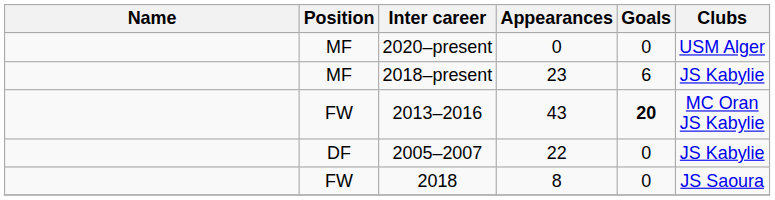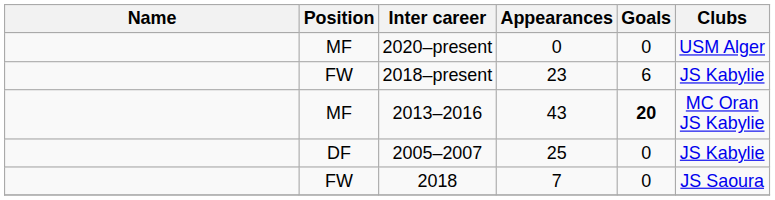 <table class="wikitable sortable" style="text-align: center;">
 <tr>
 <th style="width:16em">Name</th>
 <th>Position</th>
 <th>Inter career</th>
 <th>Appearances</th>
 <th>Goals</th>
 <th>Clubs</th>
 </tr>
 <tr>
 <td align="left"></td>
 <td>MF</td>
 <td>2020–present</td>
 <td>0</td>
 <td>0</td>
 <td><a href='#'>USM Alger</a></td>
 </tr>
 <tr>
 <td align="left"></td>
-<td>MF</td>
+<td>FW</td>
 <td>2018–present</td>
 <td>23</td>
 <td>6</td>
 <td><a href='#'>JS Kabylie</a></td>
 </tr>
 <tr>
 <td align="left"></td>
-<td>FW</td>
+<td>MF</td>
 <td>2013–2016</td>
 <td>43</td>
 <td><strong>20</strong></td>
 <td><a href='#'>MC Oran</a><br><a href='#'>JS Kabylie</a></td>
 </tr>
 <tr>
 <td align="left"></td>
 <td>DF</td>
 <td>2005–2007</td>
-<td>22</td>
+<td>25</td>
 <td>0</td>
 <td><a href='#'>JS Kabylie</a></td>
 </tr>
 <tr>
 <td align="left"></td>
 <td>FW</td>
 <td>2018</td>
-<td>8</td>
+<td>7</td>
 <td>0</td>
 <td><a href='#'>JS Saoura</a></td>
 </tr>
 <tr>
 </tr>
 </table>
